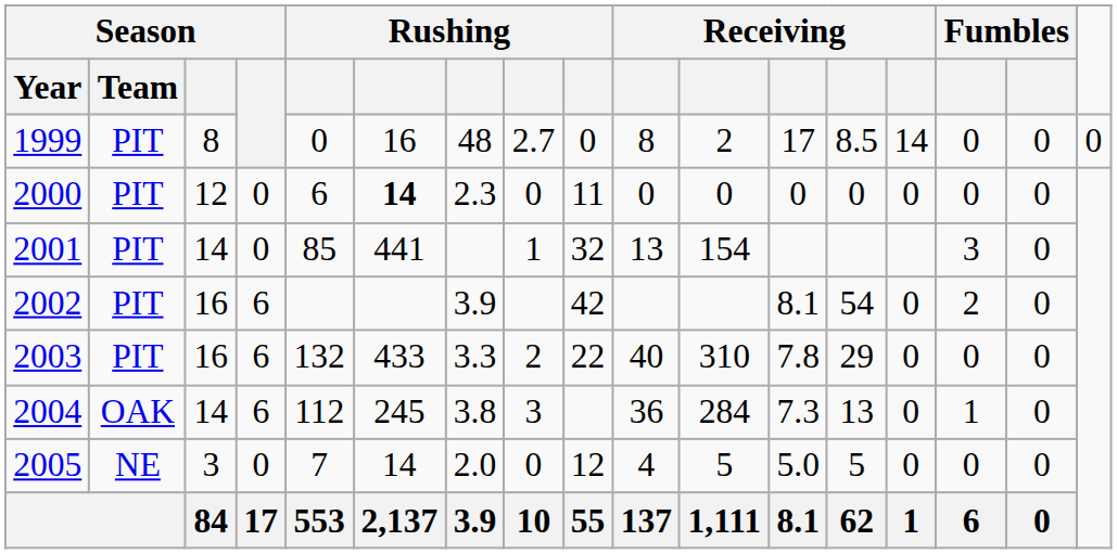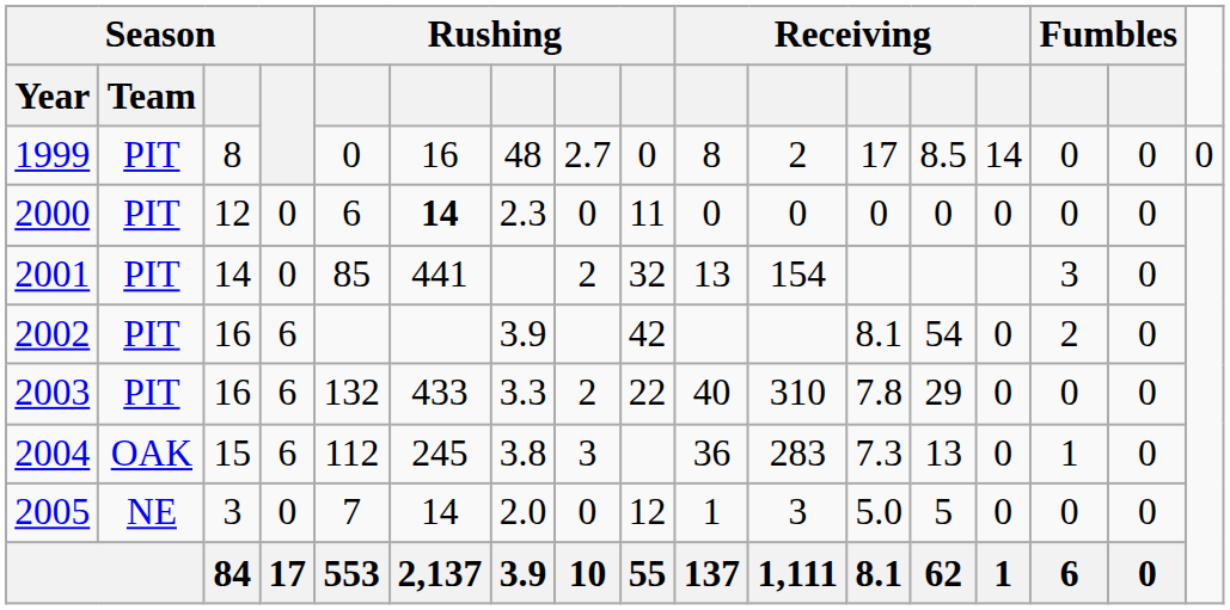 <table class= "wikitable sortable" float="left" border="1" style="text-align:center; width:45%;">
 <tr>
 <th colspan=4>Season</th>
 <th colspan=5>Rushing</th>
 <th colspan=5>Receiving</th>
 <th colspan=2>Fumbles</th>
 </tr>
 <tr>
 <th>Year</th>
 <th>Team</th>
 <th></th>
 <th rowspan=2></th>
 <th></th>
 <th></th>
 <th></th>
 <th></th>
 <th></th>
 <th></th>
 <th></th>
 <th></th>
 <th></th>
 <th></th>
 <th></th>
 <th></th>
 </tr>
 <tr>
 <td><a href='#'>1999</a></td>
 <td><a href='#'>PIT</a></td>
 <td>8</td>
 <td>0</td>
 <td>16</td>
 <td>48</td>
 <td>2.7</td>
 <td>0</td>
 <td>8</td>
 <td>2</td>
 <td>17</td>
 <td>8.5</td>
 <td>14</td>
 <td>0</td>
 <td>0</td>
 <td>0</td>
 </tr>
 <tr>
 <td><a href='#'>2000</a></td>
 <td><a href='#'>PIT</a></td>
 <td>12</td>
 <td>0</td>
 <td>6</td>
 <td><strong>14</strong></td>
 <td>2.3</td>
 <td>0</td>
 <td>11</td>
 <td>0</td>
 <td>0</td>
 <td>0</td>
 <td>0</td>
 <td>0</td>
 <td>0</td>
 <td>0</td>
 </tr>
 <tr>
 <td><a href='#'>2001</a></td>
 <td><a href='#'>PIT</a></td>
 <td>14</td>
 <td>0</td>
 <td>85</td>
 <td>441</td>
 <td></td>
-<td>1</td>
+<td>2</td>
 <td>32</td>
 <td>13</td>
 <td>154</td>
 <td></td>
 <td></td>
 <td></td>
 <td>3</td>
 <td>0</td>
 </tr>
 <tr>
 <td><a href='#'>2002</a></td>
 <td><a href='#'>PIT</a></td>
 <td>16</td>
 <td>6</td>
 <td></td>
 <td></td>
 <td>3.9</td>
 <td></td>
 <td>42</td>
 <td></td>
 <td></td>
 <td>8.1</td>
 <td>54</td>
 <td>0</td>
 <td>2</td>
 <td>0</td>
 </tr>
 <tr>
 <td><a href='#'>2003</a></td>
 <td><a href='#'>PIT</a></td>
 <td>16</td>
 <td>6</td>
 <td>132</td>
 <td>433</td>
 <td>3.3</td>
 <td>2</td>
 <td>22</td>
 <td>40</td>
 <td>310</td>
 <td>7.8</td>
 <td>29</td>
 <td>0</td>
 <td>0</td>
 <td>0</td>
 </tr>
 <tr>
 <td><a href='#'>2004</a></td>
 <td><a href='#'>OAK</a></td>
-<td>14</td>
+<td>15</td>
 <td>6</td>
 <td>112</td>
 <td>245</td>
 <td>3.8</td>
 <td>3</td>
 <td></td>
 <td>36</td>
-<td>284</td>
+<td>283</td>
 <td>7.3</td>
 <td>13</td>
 <td>0</td>
 <td>1</td>
 <td>0</td>
 </tr>
 <tr>
 <td><a href='#'>2005</a></td>
 <td><a href='#'>NE</a></td>
 <td>3</td>
 <td>0</td>
 <td>7</td>
 <td>14</td>
 <td>2.0</td>
 <td>0</td>
 <td>12</td>
-<td>4</td>
-<td>5</td>
+<td>1</td>
+<td>3</td>
 <td>5.0</td>
 <td>5</td>
 <td>0</td>
 <td>0</td>
 <td>0</td>
 </tr>
 <tr class="sortbottom" style="background:#eee;">
 <th colspan="2"></th>
 <th>84</th>
 <th>17</th>
 <th>553</th>
 <th>2,137</th>
 <th>3.9</th>
 <th>10</th>
 <th>55</th>
 <th>137</th>
 <th>1,111</th>
 <th>8.1</th>
 <th>62</th>
 <th>1</th>
 <th>6</th>
 <th>0</th>
 </tr>
 </table>
